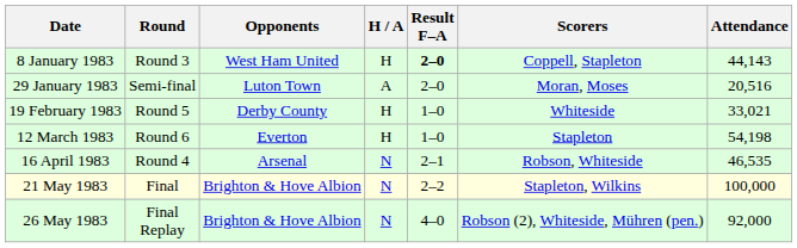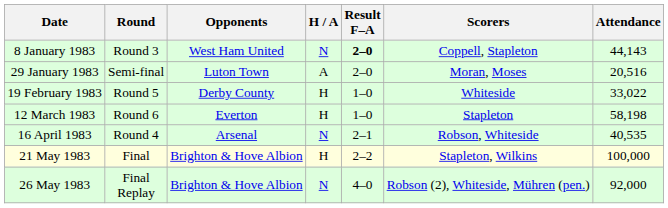 <table class="wikitable" style="text-align:center">
 <tr>
 <th>Date</th>
 <th>Round</th>
 <th>Opponents</th>
 <th>H / A</th>
 <th>Result<br>F–A</th>
 <th>Scorers</th>
 <th>Attendance</th>
 </tr>
 <tr bgcolor="#ddffdd">
 <td>8 January 1983</td>
 <td>Round 3</td>
 <td><a href='#'>West Ham United</a></td>
-<td>H</td>
+<td><a href='#'>N</a></td>
 <td><strong>2–0</strong></td>
 <td><a href='#'>Coppell</a>, <a href='#'>Stapleton</a></td>
 <td>44,143</td>
 </tr>
 <tr bgcolor="#ddffdd">
 <td>29 January 1983</td>
 <td>Semi-final</td>
 <td><a href='#'>Luton Town</a></td>
 <td>A</td>
 <td>2–0</td>
 <td><a href='#'>Moran</a>, <a href='#'>Moses</a></td>
 <td>20,516</td>
 </tr>
 <tr bgcolor="#ddffdd">
 <td>19 February 1983</td>
 <td>Round 5</td>
 <td><a href='#'>Derby County</a></td>
 <td>H</td>
 <td>1–0</td>
 <td><a href='#'>Whiteside</a></td>
-<td>33,021</td>
+<td>33,022</td>
 </tr>
 <tr bgcolor="#ddffdd">
 <td>12 March 1983</td>
 <td>Round 6</td>
 <td><a href='#'>Everton</a></td>
 <td>H</td>
 <td>1–0</td>
 <td><a href='#'>Stapleton</a></td>
-<td>54,198</td>
+<td>58,198</td>
 </tr>
 <tr bgcolor="#ddffdd">
 <td>16 April 1983</td>
 <td>Round 4</td>
 <td><a href='#'>Arsenal</a></td>
 <td><a href='#'>N</a></td>
 <td>2–1</td>
 <td><a href='#'>Robson</a>, <a href='#'>Whiteside</a></td>
-<td>46,535</td>
+<td>40,535</td>
 </tr>
 <tr bgcolor="#ffffdd">
 <td>21 May 1983</td>
 <td>Final</td>
 <td><a href='#'>Brighton & Hove Albion</a></td>
-<td><a href='#'>N</a></td>
+<td>H</td>
 <td>2–2</td>
 <td><a href='#'>Stapleton</a>, <a href='#'>Wilkins</a></td>
 <td>100,000</td>
 </tr>
 <tr bgcolor="#ddffdd">
 <td>26 May 1983</td>
 <td>Final<br>Replay</td>
 <td><a href='#'>Brighton & Hove Albion</a></td>
 <td><a href='#'>N</a></td>
 <td>4–0</td>
 <td><a href='#'>Robson</a> (2), <a href='#'>Whiteside</a>, <a href='#'>Mühren</a> (<a href='#'>pen.</a>)</td>
 <td>92,000</td>
 </tr>
 </table>
